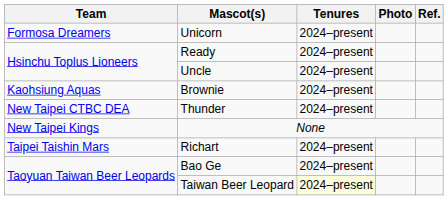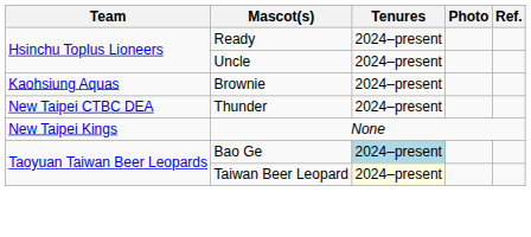 <table class="wikitable">
 <tr>
 <th>Team</th>
 <th>Mascot(s)</th>
 <th>Tenures</th>
 <th>Photo</th>
 <th>Ref.</th>
-</tr>
-<tr>
-<td><a href='#'>Formosa Dreamers</a></td>
-<td>Unicorn</td>
-<td>2024–present</td>
-<td></td>
-<td></td>
 </tr>
 <tr>
 <td rowspan=2><a href='#'>Hsinchu Toplus Lioneers</a></td>
 <td>Ready</td>
 <td>2024–present</td>
 <td></td>
 <td></td>
 </tr>
 <tr>
 <td>Uncle</td>
 <td>2024–present</td>
 <td></td>
 <td></td>
 </tr>
 <tr>
 <td><a href='#'>Kaohsiung Aquas</a></td>
 <td>Brownie</td>
 <td>2024–present</td>
 <td></td>
 <td></td>
 </tr>
 <tr>
 <td><a href='#'>New Taipei CTBC DEA</a></td>
 <td>Thunder</td>
 <td>2024–present</td>
 <td></td>
 <td></td>
 </tr>
 <tr>
 <td><a href='#'>New Taipei Kings</a></td>
 <td align=center colspan=4><em>None</em></td>
 </tr>
 <tr>
-<td><a href='#'>Taipei Taishin Mars</a></td>
-<td>Richart</td>
-<td>2024–present</td>
-<td></td>
-<td></td>
-</tr>
-<tr>
 <td rowspan=2><a href='#'>Taoyuan Taiwan Beer Leopards</a></td>
 <td>Bao Ge</td>
-<td>2024–present</td>
+<td style="background: lightblue;">2024–present</td>
 <td></td>
 <td></td>
 </tr>
 <tr>
 <td>Taiwan Beer Leopard</td>
 <td style="background: lightyellow;">2024–present</td>
 <td></td>
 <td></td>
 </tr>
 </table>
